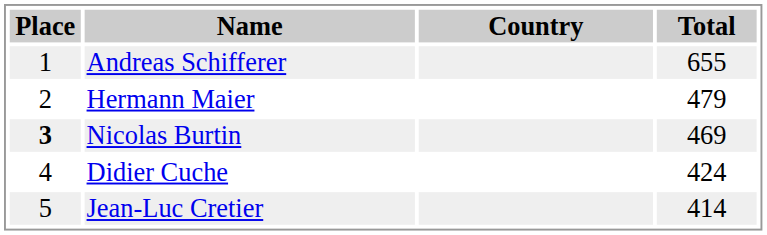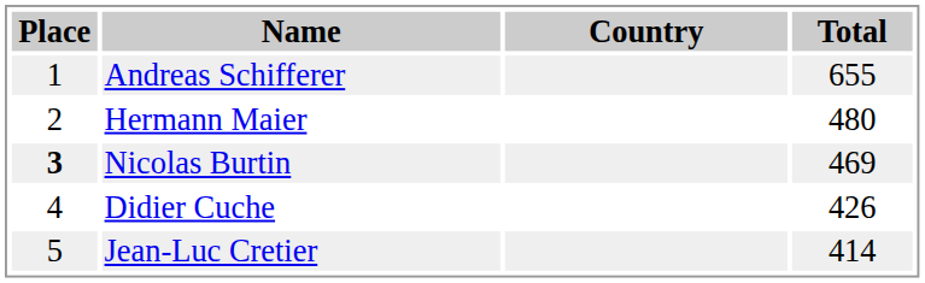 <table border="0" style="border: 1px solid #999; background-color:#FFFFFF; text-align:center; font-size:86%; line-height:15px;">
 <tr align="center" bgcolor="#CCCCCC">
 <th width=35>Place</th>
 <th width=170>Name</th>
 <th width=120>Country</th>
 <th width=50>Total</th>
 </tr>
 <tr bgcolor="#EFEFEF">
 <td>1</td>
 <td align="left"><a href='#'>Andreas Schifferer</a></td>
 <td align="left"></td>
 <td>655</td>
 </tr>
 <tr>
 <td>2</td>
 <td align="left"><a href='#'>Hermann Maier</a></td>
 <td align="left"></td>
-<td>479</td>
+<td>480</td>
 </tr>
 <tr bgcolor="#EFEFEF">
 <td><strong>3</strong></td>
 <td align="left"><a href='#'>Nicolas Burtin</a></td>
 <td align="left"></td>
 <td>469</td>
 </tr>
 <tr>
 <td>4</td>
 <td align="left"><a href='#'>Didier Cuche</a></td>
 <td align="left"> </td>
-<td>424</td>
+<td>426</td>
 </tr>
 <tr bgcolor="#EFEFEF">
 <td>5</td>
 <td align="left"><a href='#'>Jean-Luc Cretier</a></td>
 <td align="left"></td>
 <td>414</td>
 </tr>
 </table>
